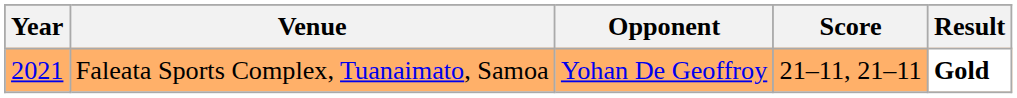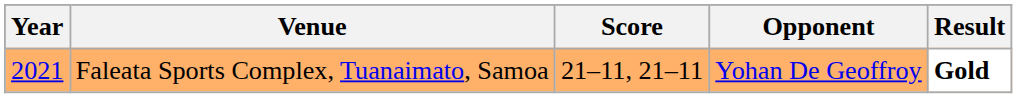 <table class="sortable wikitable" style="font-size: 90%;">
 <tr>
 <th>Year</th>
 <th>Venue</th>
+<th>Score</th>
 <th>Opponent</th>
-<th>Score</th>
 <th>Result</th>
 </tr>
 <tr style="background:#FFB069">
 <td align="center"><a href='#'>2021</a></td>
 <td align="left">Faleata Sports Complex, <a href='#'>Tuanaimato</a>, Samoa</td>
+<td align="left">21–11, 21–11</td>
 <td align="left"> <a href='#'>Yohan De Geoffroy</a></td>
-<td align="left">21–11, 21–11</td>
 <td style="text-align:left; background:white"> <strong>Gold</strong></td>
 </tr>
 </table>
